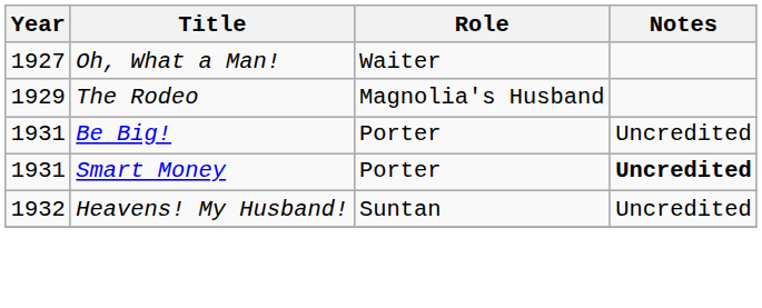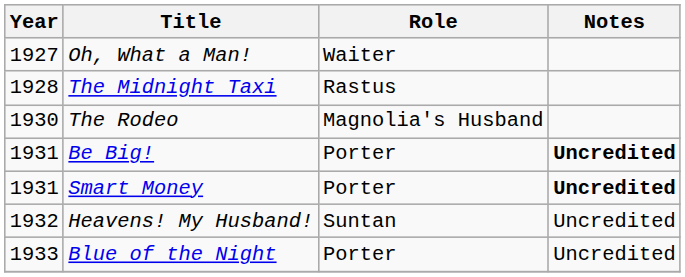 <table class="wikitable sortable">
 <tr>
 <th>Year</th>
 <th>Title</th>
 <th>Role</th>
 <th class="unsortable">Notes</th>
 </tr>
 <tr>
 <td>1927</td>
 <td><em>Oh, What a Man!</em></td>
 <td>Waiter</td>
 <td></td>
 </tr>
 <tr>
-<td>1929</td>
+<td>1928</td>
+<td><em><a href='#'>The Midnight Taxi</a></em></td>
+<td>Rastus</td>
+<td></td>
+</tr>
+<tr>
+<td>1930</td>
 <td><em>The Rodeo</em></td>
 <td>Magnolia's Husband</td>
 <td></td>
 </tr>
 <tr>
 <td>1931</td>
 <td><em><a href='#'>Be Big!</a></em></td>
 <td>Porter</td>
-<td>Uncredited</td>
+<td><strong>Uncredited</strong></td>
 </tr>
 <tr>
 <td>1931</td>
 <td><em><a href='#'>Smart Money</a></em></td>
 <td>Porter</td>
 <td><strong>Uncredited</strong></td>
 </tr>
 <tr>
 <td>1932</td>
 <td><em>Heavens! My Husband!</em></td>
 <td>Suntan</td>
 <td>Uncredited</td>
 </tr>
 <tr>
+<td>1933</td>
+<td><em><a href='#'>Blue of the Night</a></em></td>
+<td>Porter</td>
+<td>Uncredited</td>
+</tr>
+<tr>
 </tr>
 </table>
